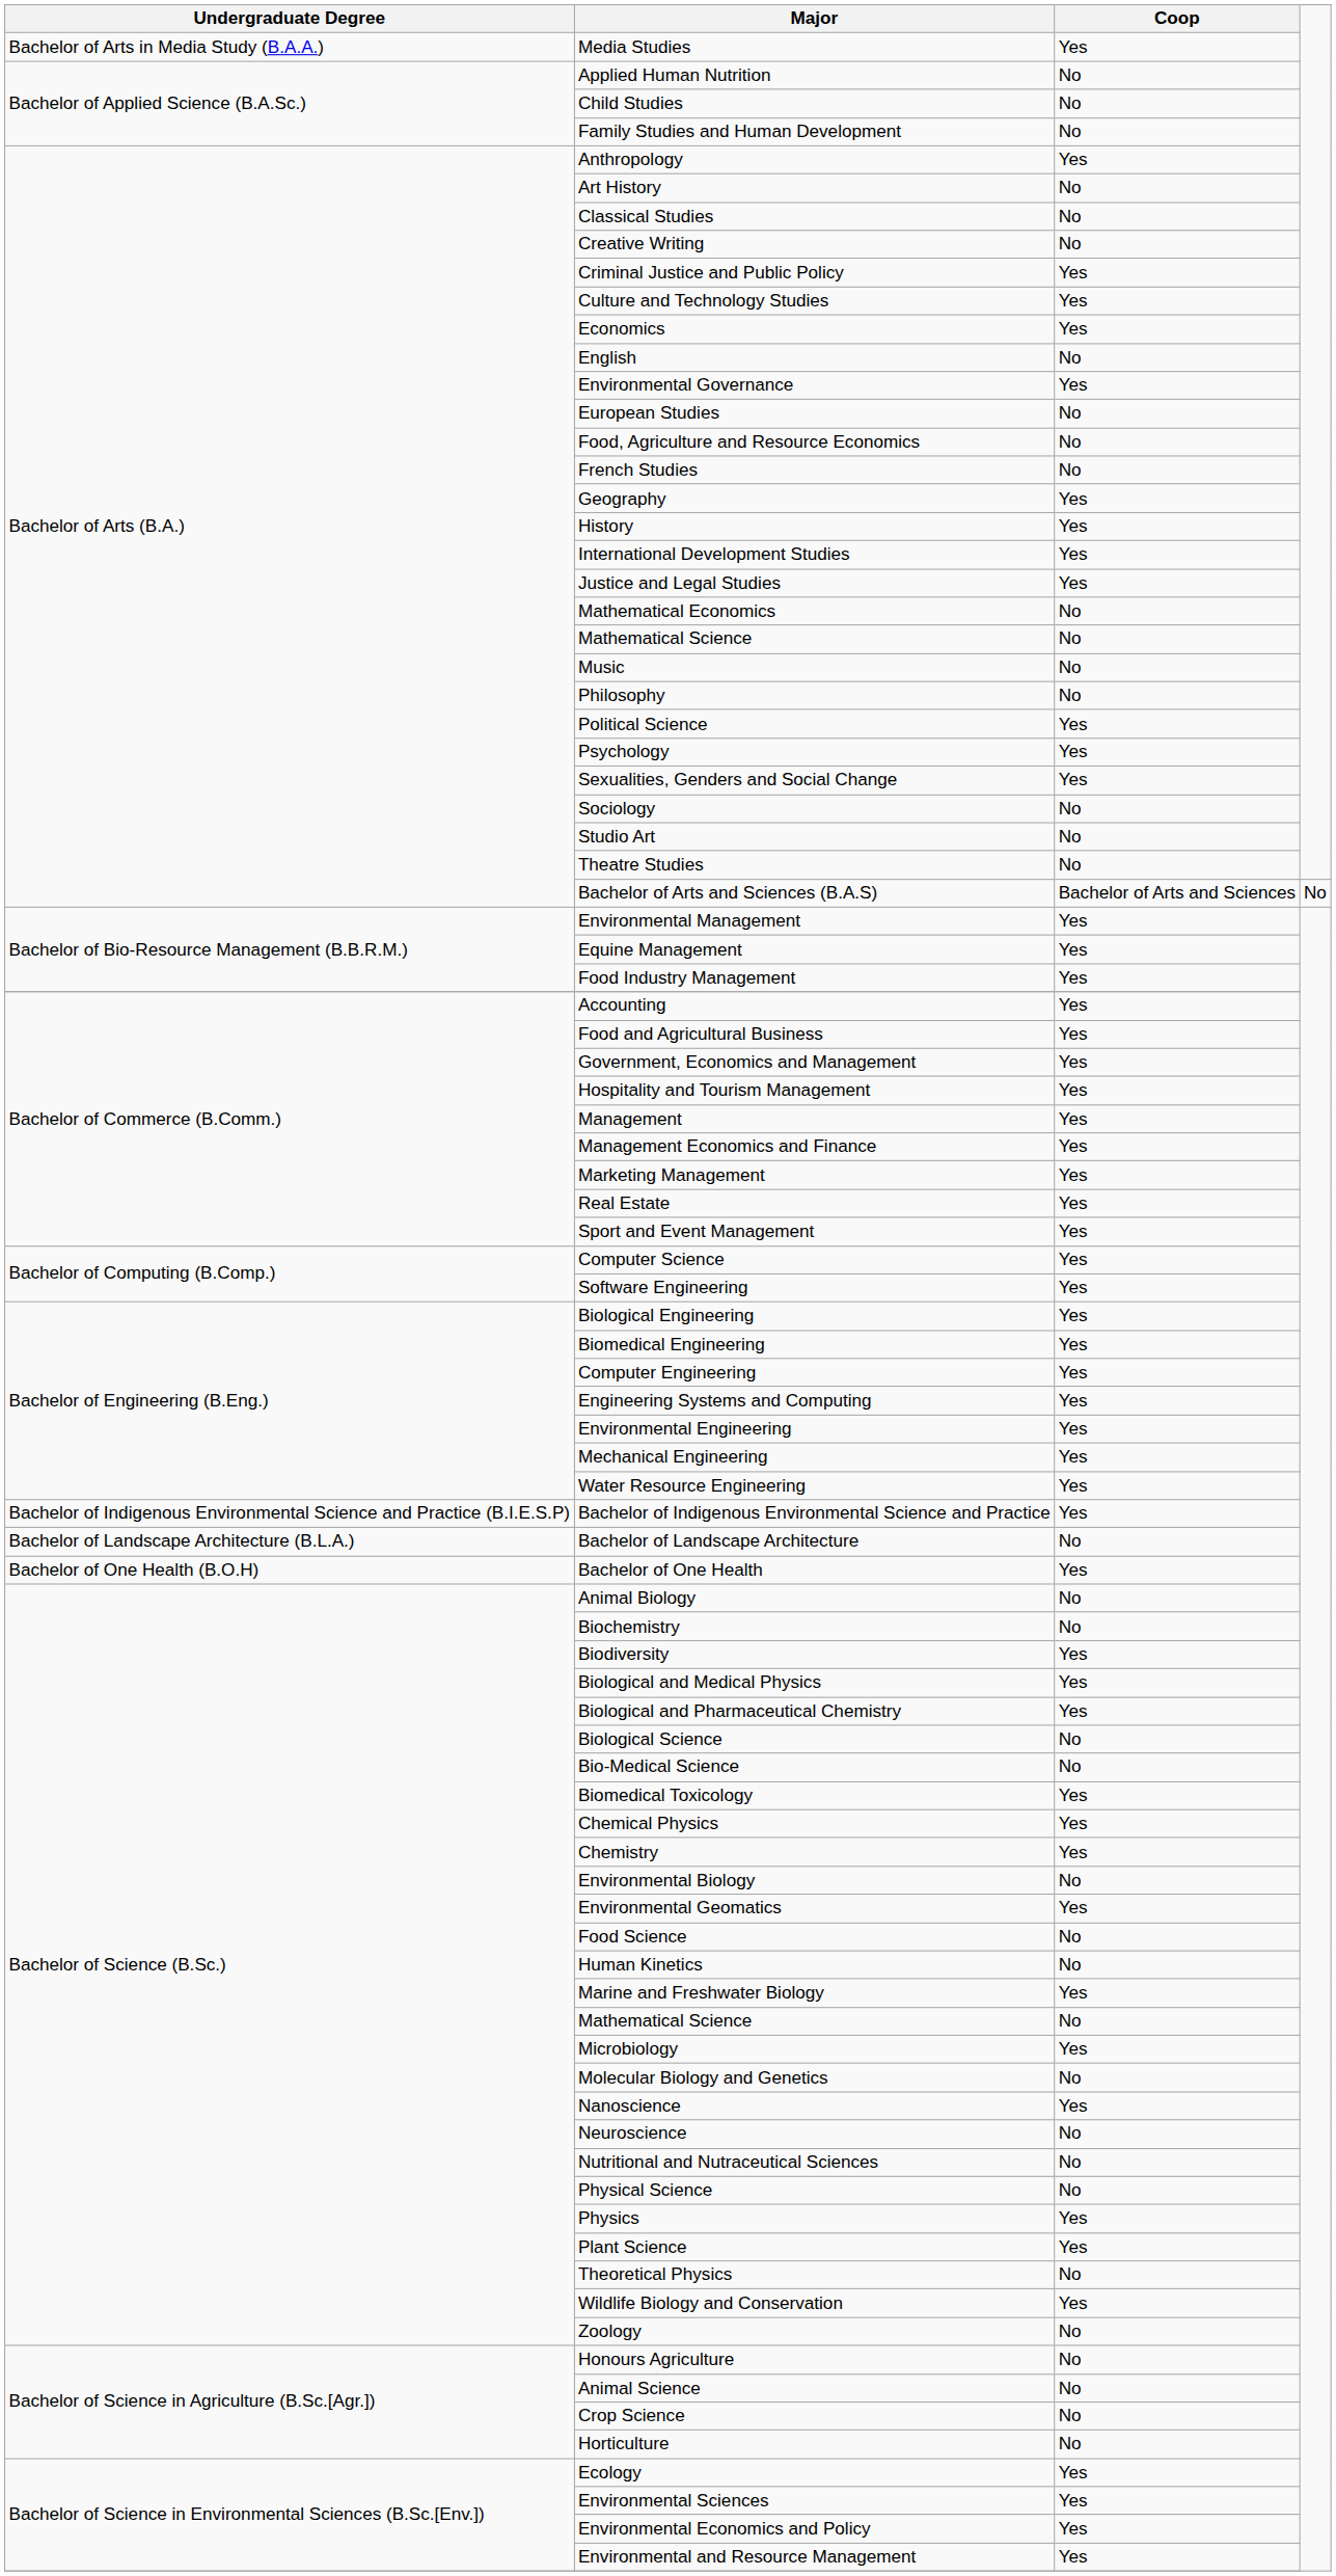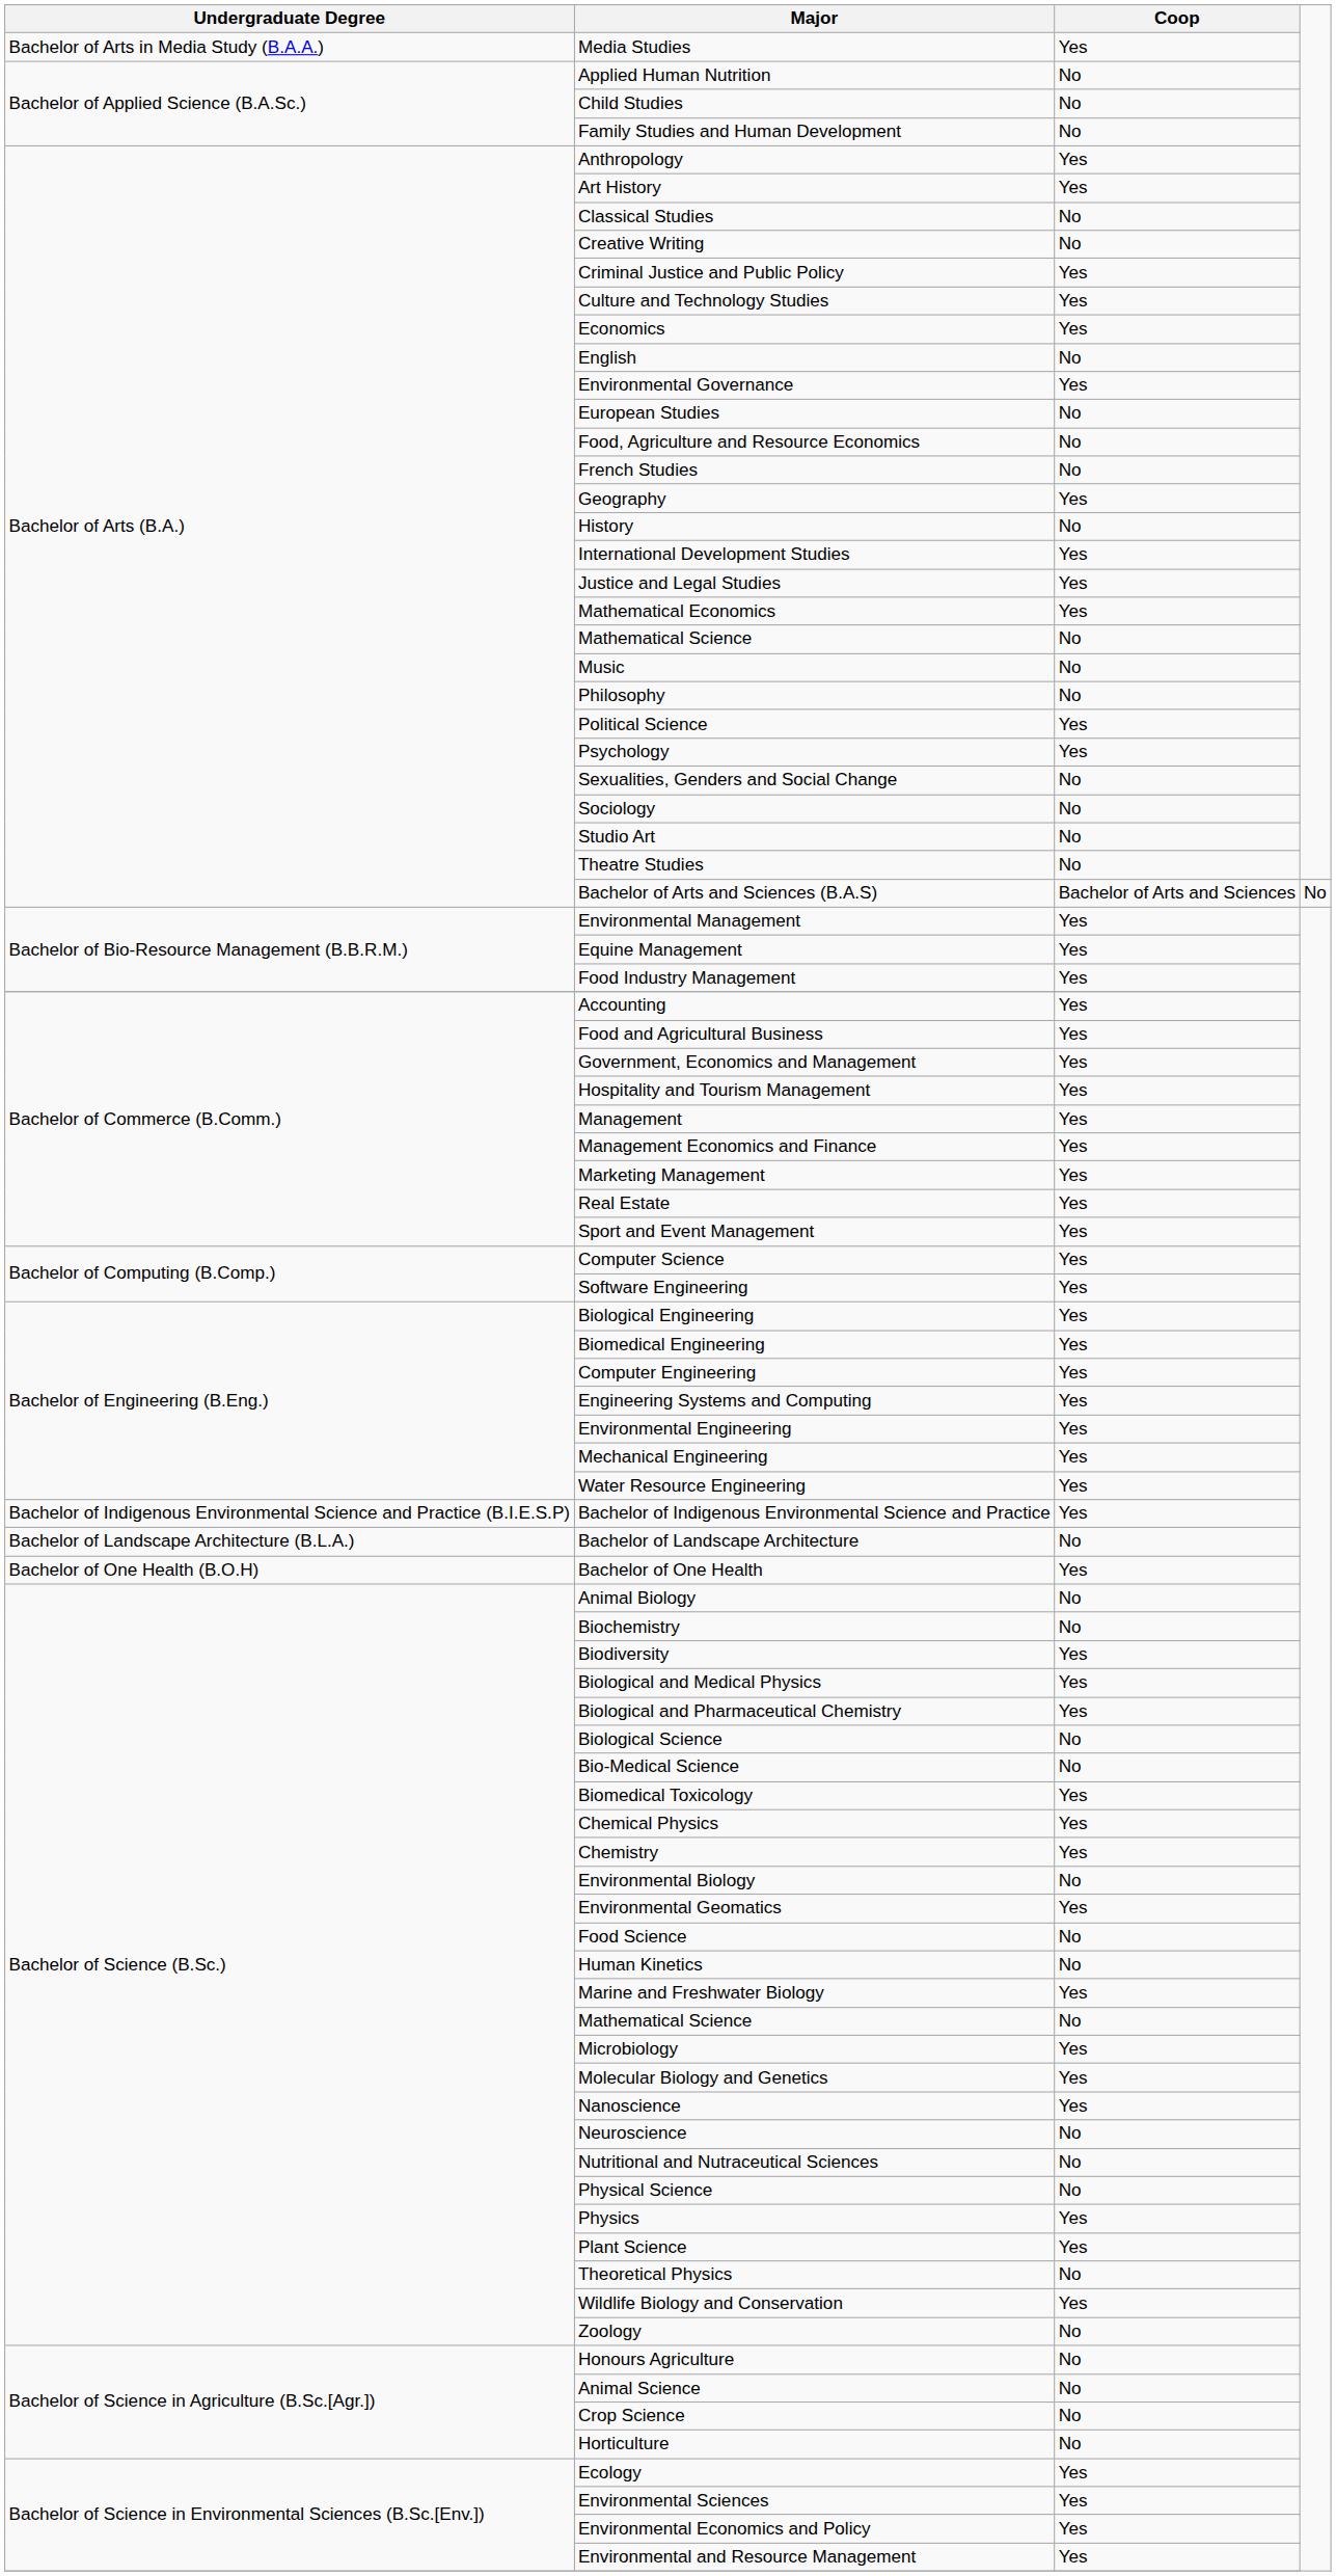 <table class="wikitable">
 <tr>
 <th>Undergraduate Degree</th>
 <th>Major</th>
 <th>Coop</th>
 </tr>
 <tr>
 <td rowspan="1">Bachelor of Arts in Media Study (<a href='#'>B.A.A.</a>)</td>
 <td>Media Studies</td>
 <td>Yes</td>
 </tr>
 <tr>
 <td rowspan="3">Bachelor of Applied Science (B.A.Sc.)</td>
 <td>Applied Human Nutrition</td>
 <td>No</td>
 </tr>
 <tr>
 <td>Child Studies</td>
 <td>No</td>
 </tr>
 <tr>
 <td>Family Studies and Human Development</td>
 <td>No</td>
 </tr>
 <tr>
 <td rowspan="27">Bachelor of Arts (B.A.)</td>
 <td>Anthropology</td>
 <td>Yes</td>
 </tr>
 <tr>
 <td>Art History</td>
-<td>No</td>
+<td>Yes</td>
 </tr>
 <tr>
 <td>Classical Studies</td>
 <td>No</td>
 </tr>
 <tr>
 <td>Creative Writing</td>
 <td>No</td>
 </tr>
 <tr>
 <td>Criminal Justice and Public Policy</td>
 <td>Yes</td>
 </tr>
 <tr>
 <td>Culture and Technology Studies</td>
 <td>Yes</td>
 </tr>
 <tr>
 <td>Economics</td>
 <td>Yes</td>
 </tr>
 <tr>
 <td>English</td>
 <td>No</td>
 </tr>
 <tr>
 <td>Environmental Governance</td>
 <td>Yes</td>
 </tr>
 <tr>
 <td>European Studies</td>
 <td>No</td>
 </tr>
 <tr>
 <td>Food, Agriculture and Resource Economics</td>
 <td>No</td>
 </tr>
 <tr>
 <td>French Studies</td>
 <td>No</td>
 </tr>
 <tr>
 <td>Geography</td>
 <td>Yes</td>
 </tr>
 <tr>
 <td>History</td>
-<td>Yes</td>
+<td>No</td>
 </tr>
 <tr>
 <td>International Development Studies</td>
 <td>Yes</td>
 </tr>
 <tr>
 <td>Justice and Legal Studies</td>
 <td>Yes</td>
 </tr>
 <tr>
 <td>Mathematical Economics</td>
-<td>No</td>
+<td>Yes</td>
 </tr>
 <tr>
 <td>Mathematical Science</td>
 <td>No</td>
 </tr>
 <tr>
 <td>Music</td>
 <td>No</td>
 </tr>
 <tr>
 <td>Philosophy</td>
 <td>No</td>
 </tr>
 <tr>
 <td>Political Science</td>
 <td>Yes</td>
 </tr>
 <tr>
 <td>Psychology</td>
 <td>Yes</td>
 </tr>
 <tr>
 <td>Sexualities, Genders and Social Change</td>
-<td>Yes</td>
+<td>No</td>
 </tr>
 <tr>
 <td>Sociology</td>
 <td>No</td>
 </tr>
 <tr>
 <td>Studio Art</td>
 <td>No</td>
 </tr>
 <tr>
 <td>Theatre Studies</td>
 <td>No</td>
 </tr>
 <tr>
 <td>Bachelor of Arts and Sciences (B.A.S)</td>
 <td>Bachelor of Arts and Sciences</td>
 <td>No</td>
 </tr>
 <tr>
 <td rowspan="3">Bachelor of Bio-Resource Management (B.B.R.M.)</td>
 <td>Environmental Management</td>
 <td>Yes</td>
 </tr>
 <tr>
 <td>Equine Management</td>
 <td>Yes</td>
 </tr>
 <tr>
 <td>Food Industry Management</td>
 <td>Yes</td>
 </tr>
 <tr>
 </tr>
 <tr>
 <td rowspan="9">Bachelor of Commerce (B.Comm.)</td>
 <td>Accounting</td>
 <td>Yes</td>
 </tr>
 <tr>
 <td>Food and Agricultural Business</td>
 <td>Yes</td>
 </tr>
 <tr>
 <td>Government, Economics and Management</td>
 <td>Yes</td>
 </tr>
 <tr>
 <td>Hospitality and Tourism Management</td>
 <td>Yes</td>
 </tr>
 <tr>
 <td>Management</td>
 <td>Yes</td>
 </tr>
 <tr>
 <td>Management Economics and Finance</td>
 <td>Yes</td>
 </tr>
 <tr>
 <td>Marketing Management</td>
 <td>Yes</td>
 </tr>
 <tr>
 <td>Real Estate</td>
 <td>Yes</td>
 </tr>
 <tr>
 <td>Sport and Event Management</td>
 <td>Yes</td>
 </tr>
 <tr>
 <td rowspan="2">Bachelor of Computing (B.Comp.)</td>
 <td>Computer Science</td>
 <td>Yes</td>
 </tr>
 <tr>
 <td>Software Engineering</td>
 <td>Yes</td>
 </tr>
 <tr>
 <td rowspan="7">Bachelor of Engineering (B.Eng.)</td>
 <td>Biological Engineering</td>
 <td>Yes</td>
 </tr>
 <tr>
 <td>Biomedical Engineering</td>
 <td>Yes</td>
 </tr>
 <tr>
 <td>Computer Engineering</td>
 <td>Yes</td>
 </tr>
 <tr>
 <td>Engineering Systems and Computing</td>
 <td>Yes</td>
 </tr>
 <tr>
 <td>Environmental Engineering</td>
 <td>Yes</td>
 </tr>
 <tr>
 <td>Mechanical Engineering</td>
 <td>Yes</td>
 </tr>
 <tr>
 <td>Water Resource Engineering</td>
 <td>Yes</td>
 </tr>
 <tr>
 <td rowspan="1">Bachelor of Indigenous Environmental Science and Practice (B.I.E.S.P)</td>
 <td>Bachelor of Indigenous Environmental Science and Practice</td>
 <td>Yes</td>
 </tr>
 <tr>
 <td rowspan="1">Bachelor of Landscape Architecture (B.L.A.)</td>
 <td>Bachelor of Landscape Architecture</td>
 <td>No</td>
 </tr>
 <tr>
 <td rowspan="1">Bachelor of One Health (B.O.H)</td>
 <td>Bachelor of One Health</td>
 <td>Yes</td>
 </tr>
 <tr>
 <td rowspan="27">Bachelor of Science (B.Sc.)</td>
 <td>Animal Biology</td>
 <td>No</td>
 </tr>
 <tr>
 <td>Biochemistry</td>
 <td>No</td>
 </tr>
 <tr>
 <td>Biodiversity</td>
 <td>Yes</td>
 </tr>
 <tr>
 <td>Biological and Medical Physics</td>
 <td>Yes</td>
 </tr>
 <tr>
 <td>Biological and Pharmaceutical Chemistry</td>
 <td>Yes</td>
 </tr>
 <tr>
 <td>Biological Science</td>
 <td>No</td>
 </tr>
 <tr>
 <td>Bio-Medical Science</td>
 <td>No</td>
 </tr>
 <tr>
 <td>Biomedical Toxicology</td>
 <td>Yes</td>
 </tr>
 <tr>
 <td>Chemical Physics</td>
 <td>Yes</td>
 </tr>
 <tr>
 <td>Chemistry</td>
 <td>Yes</td>
 </tr>
 <tr>
 <td>Environmental Biology</td>
 <td>No</td>
 </tr>
 <tr>
 <td>Environmental Geomatics</td>
 <td>Yes</td>
 </tr>
 <tr>
 <td>Food Science</td>
 <td>No</td>
 </tr>
 <tr>
 <td>Human Kinetics</td>
 <td>No</td>
 </tr>
 <tr>
 <td>Marine and Freshwater Biology</td>
 <td>Yes</td>
 </tr>
 <tr>
 <td>Mathematical Science</td>
 <td>No</td>
 </tr>
 <tr>
 <td>Microbiology</td>
 <td>Yes</td>
 </tr>
 <tr>
 <td>Molecular Biology and Genetics</td>
-<td>No</td>
+<td>Yes</td>
 </tr>
 <tr>
 <td>Nanoscience</td>
 <td>Yes</td>
 </tr>
 <tr>
 <td>Neuroscience</td>
 <td>No</td>
 </tr>
 <tr>
 <td>Nutritional and Nutraceutical Sciences</td>
 <td>No</td>
 </tr>
 <tr>
 <td>Physical Science</td>
 <td>No</td>
 </tr>
 <tr>
 <td>Physics</td>
 <td>Yes</td>
 </tr>
 <tr>
 <td>Plant Science</td>
 <td>Yes</td>
 </tr>
 <tr>
 <td>Theoretical Physics</td>
 <td>No</td>
 </tr>
 <tr>
 <td>Wildlife Biology and Conservation</td>
 <td>Yes</td>
 </tr>
 <tr>
 <td>Zoology</td>
 <td>No</td>
 </tr>
 <tr>
 <td rowspan="4">Bachelor of Science in Agriculture (B.Sc.[Agr.])</td>
 <td>Honours Agriculture</td>
 <td>No</td>
 </tr>
 <tr>
 <td>Animal Science</td>
 <td>No</td>
 </tr>
 <tr>
 <td>Crop Science</td>
 <td>No</td>
 </tr>
 <tr>
 <td>Horticulture</td>
 <td>No</td>
 </tr>
 <tr>
 <td rowspan="4">Bachelor of Science in Environmental Sciences (B.Sc.[Env.])</td>
 <td>Ecology</td>
 <td>Yes</td>
 </tr>
 <tr>
 <td>Environmental Sciences</td>
 <td>Yes</td>
 </tr>
 <tr>
 <td>Environmental Economics and Policy</td>
 <td>Yes</td>
 </tr>
 <tr>
 <td>Environmental and Resource Management</td>
 <td>Yes</td>
 </tr>
 <tr>
 </tr>
 </table>
